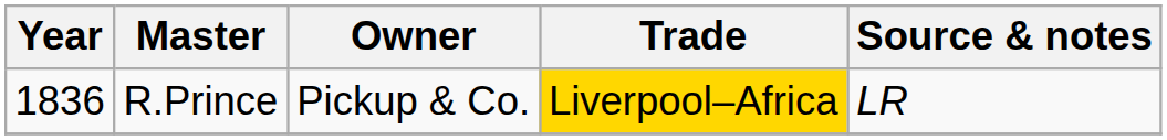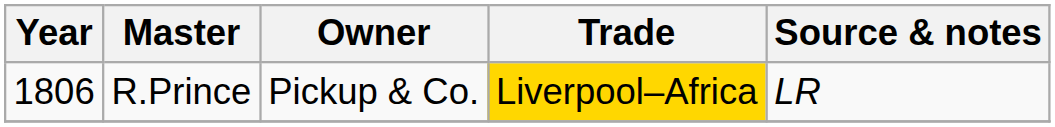 <table class=" wikitable">
 <tr>
 <th>Year</th>
 <th>Master</th>
 <th>Owner</th>
 <th>Trade</th>
 <th>Source & notes</th>
 </tr>
 <tr>
-<td>1836</td>
+<td>1806</td>
 <td>R.Prince</td>
 <td>Pickup & Co.</td>
 <td style="background: gold;">Liverpool–Africa</td>
 <td><em>LR</em></td>
 </tr>
 <tr>
 </tr>
 </table>
